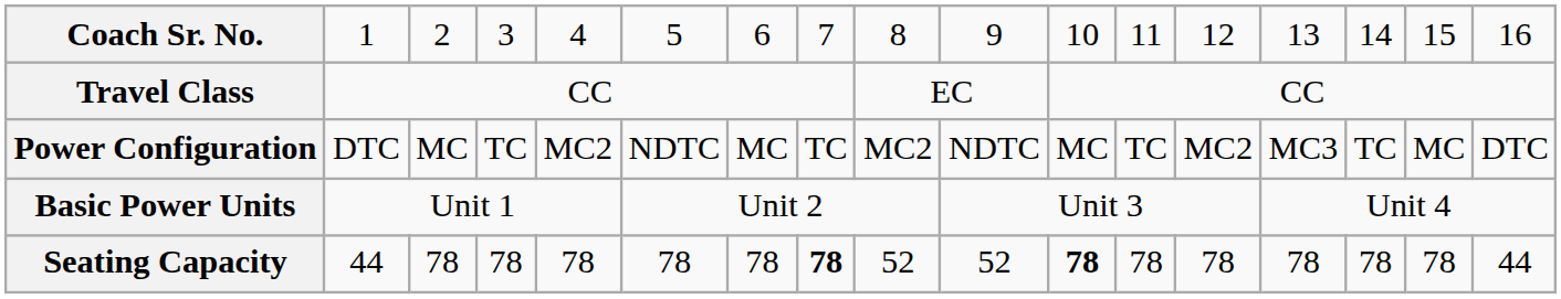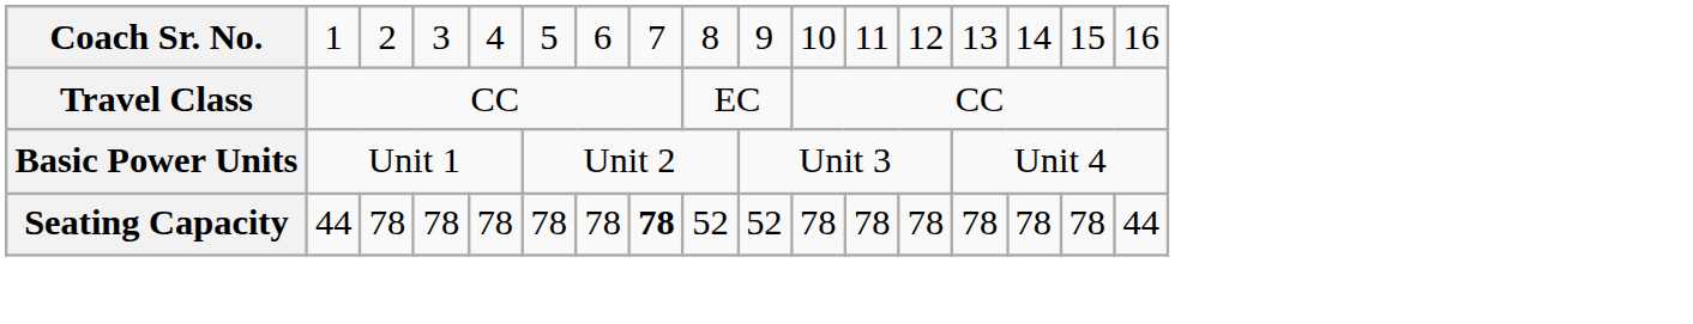 <table class="wikitable" style="text-align: center; font-size: small;">
 <tr>
 <th>Coach Sr. No.</th>
 <td>1</td>
 <td>2</td>
 <td>3</td>
 <td>4</td>
 <td>5</td>
 <td>6</td>
 <td>7</td>
 <td>8</td>
 <td>9</td>
 <td>10</td>
 <td>11</td>
 <td>12</td>
 <td>13</td>
 <td>14</td>
 <td>15</td>
 <td>16</td>
 </tr>
 <tr>
 <th>Travel Class</th>
 <td colspan="7">CC</td>
 <td colspan="2">EC</td>
 <td colspan="7">CC</td>
 </tr>
 <tr>
-<th>Power Configuration</th>
-<td>DTC</td>
-<td>MC</td>
-<td>TC</td>
-<td>MC2</td>
-<td>NDTC</td>
-<td>MC</td>
-<td>TC</td>
-<td>MC2</td>
-<td>NDTC</td>
-<td>MC</td>
-<td>TC</td>
-<td>MC2</td>
-<td>MC3</td>
-<td>TC</td>
-<td>MC</td>
-<td>DTC</td>
-</tr>
-<tr>
 <th>Basic Power Units</th>
 <td colspan="4">Unit 1</td>
 <td colspan="4">Unit 2</td>
 <td colspan="4">Unit 3</td>
 <td colspan="4">Unit 4</td>
 </tr>
 <tr>
 <th>Seating Capacity</th>
 <td>44</td>
 <td>78</td>
 <td>78</td>
 <td>78</td>
 <td>78</td>
 <td>78</td>
 <td><strong>78</strong></td>
 <td>52</td>
 <td>52</td>
-<td><strong>78</strong></td>
+<td>78</td>
 <td>78</td>
 <td>78</td>
 <td>78</td>
 <td>78</td>
 <td>78</td>
 <td>44</td>
 </tr>
 </table>
